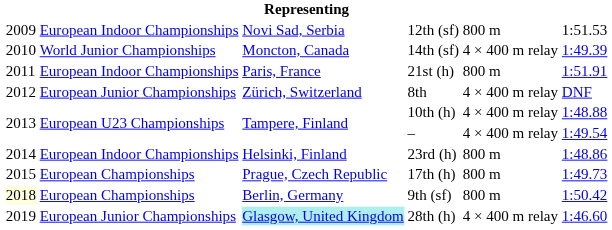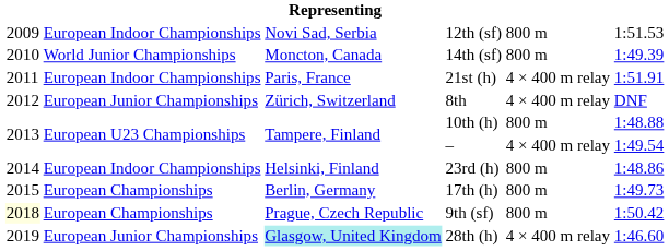 <table>
 <tr>
 <th colspan="6">Representing </th>
 </tr>
 <tr>
 <td>2009</td>
 <td><a href='#'>European Indoor Championships</a></td>
 <td><a href='#'>Novi Sad, Serbia</a></td>
 <td>12th (sf)</td>
 <td>800 m</td>
 <td>1:51.53</td>
 </tr>
 <tr>
 <td>2010</td>
 <td><a href='#'>World Junior Championships</a></td>
 <td><a href='#'>Moncton, Canada</a></td>
 <td>14th (sf)</td>
-<td>4 × 400 m relay</td>
+<td>800 m</td>
 <td><a href='#'>1:49.39</a></td>
 </tr>
 <tr>
 <td>2011</td>
 <td><a href='#'>European Indoor Championships</a></td>
 <td><a href='#'>Paris, France</a></td>
 <td>21st (h)</td>
-<td>800 m</td>
+<td>4 × 400 m relay</td>
 <td><a href='#'>1:51.91</a></td>
 </tr>
 <tr>
 <td>2012</td>
 <td><a href='#'>European Junior Championships</a></td>
 <td><a href='#'>Zürich, Switzerland</a></td>
 <td>8th</td>
 <td>4 × 400 m relay</td>
 <td><a href='#'>DNF</a></td>
 </tr>
 <tr>
 <td rowspan=2>2013</td>
 <td rowspan=2><a href='#'>European U23 Championships</a></td>
 <td rowspan=2><a href='#'>Tampere, Finland</a></td>
 <td>10th (h)</td>
-<td>4 × 400 m relay</td>
+<td>800 m</td>
 <td><a href='#'>1:48.88</a></td>
 </tr>
 <tr>
 <td>–</td>
 <td>4 × 400 m relay</td>
 <td><a href='#'>1:49.54</a></td>
 </tr>
 <tr>
 <td>2014</td>
 <td><a href='#'>European Indoor Championships</a></td>
 <td><a href='#'>Helsinki, Finland</a></td>
 <td>23rd (h)</td>
 <td>800 m</td>
 <td><a href='#'>1:48.86</a></td>
 </tr>
 <tr>
 <td>2015</td>
 <td><a href='#'>European Championships</a></td>
-<td><a href='#'>Prague, Czech Republic</a></td>
+<td><a href='#'>Berlin, Germany</a></td>
 <td>17th (h)</td>
 <td>800 m</td>
 <td><a href='#'>1:49.73</a></td>
 </tr>
 <tr>
 <td style="background: lightyellow;">2018</td>
 <td><a href='#'>European Championships</a></td>
-<td><a href='#'>Berlin, Germany</a></td>
+<td><a href='#'>Prague, Czech Republic</a></td>
 <td>9th (sf)</td>
 <td>800 m</td>
 <td><a href='#'>1:50.42</a></td>
 </tr>
 <tr>
 <td>2019</td>
 <td><a href='#'>European Junior Championships</a></td>
 <td style="background: paleturquoise;"><a href='#'>Glasgow, United Kingdom</a></td>
 <td>28th (h)</td>
 <td>4 × 400 m relay</td>
 <td><a href='#'>1:46.60</a></td>
 </tr>
 </table>
